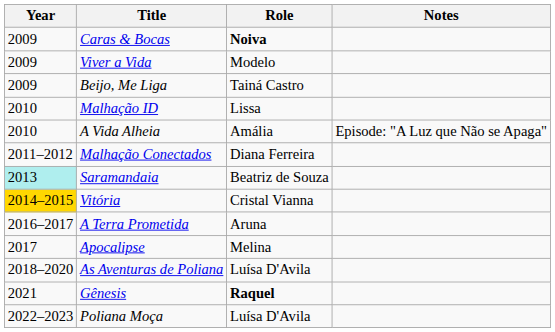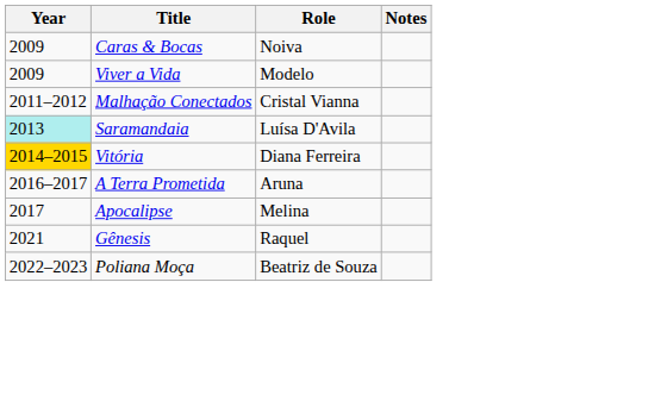 <table class="wikitable sortable">
 <tr>
 <th>Year</th>
 <th>Title</th>
 <th>Role</th>
 <th>Notes</th>
 </tr>
 <tr>
 <td>2009</td>
 <td><em><a href='#'>Caras & Bocas</a></em></td>
-<td><strong>Noiva</strong></td>
+<td>Noiva</td>
 <td></td>
 </tr>
 <tr>
 <td>2009</td>
 <td><em><a href='#'>Viver a Vida</a></em></td>
 <td>Modelo</td>
 <td></td>
 </tr>
 <tr>
-<td>2009</td>
-<td><em>Beijo, Me Liga</em></td>
-<td>Tainá Castro</td>
-<td></td>
-</tr>
-<tr>
-<td>2010</td>
-<td><em><a href='#'>Malhação ID</a></em></td>
-<td>Lissa</td>
-<td></td>
-</tr>
-<tr>
-<td>2010</td>
-<td><em>A Vida Alheia</em></td>
-<td>Amália</td>
-<td>Episode: "A Luz que Não se Apaga"</td>
-</tr>
-<tr>
 <td>2011–2012</td>
 <td><em><a href='#'>Malhação Conectados</a></em></td>
-<td>Diana Ferreira</td>
+<td>Cristal Vianna</td>
 <td></td>
 </tr>
 <tr>
 <td style="background: paleturquoise;">2013</td>
 <td><em><a href='#'>Saramandaia</a></em></td>
-<td>Beatriz de Souza</td>
+<td>Luísa D'Avila</td>
 <td></td>
 </tr>
 <tr>
 <td style="background: gold;">2014–2015</td>
 <td><em><a href='#'>Vitória</a></em></td>
-<td>Cristal Vianna</td>
+<td>Diana Ferreira</td>
 <td></td>
 </tr>
 <tr>
 <td>2016–2017</td>
 <td><em><a href='#'>A Terra Prometida</a></em></td>
 <td>Aruna</td>
 <td></td>
 </tr>
 <tr>
 <td>2017</td>
 <td><em><a href='#'>Apocalipse</a></em></td>
 <td>Melina</td>
 <td></td>
 </tr>
 <tr>
-<td>2018–2020</td>
-<td><em><a href='#'>As Aventuras de Poliana</a></em></td>
-<td>Luísa D'Avila</td>
-<td></td>
-</tr>
-<tr>
 <td>2021</td>
 <td><em><a href='#'>Gênesis</a></em></td>
-<td><strong>Raquel</strong></td>
+<td>Raquel</td>
 <td></td>
 </tr>
 <tr>
 <td>2022–2023</td>
 <td><em>Poliana Moça</em></td>
-<td>Luísa D'Avila</td>
+<td>Beatriz de Souza</td>
 <td></td>
 </tr>
 </table>
